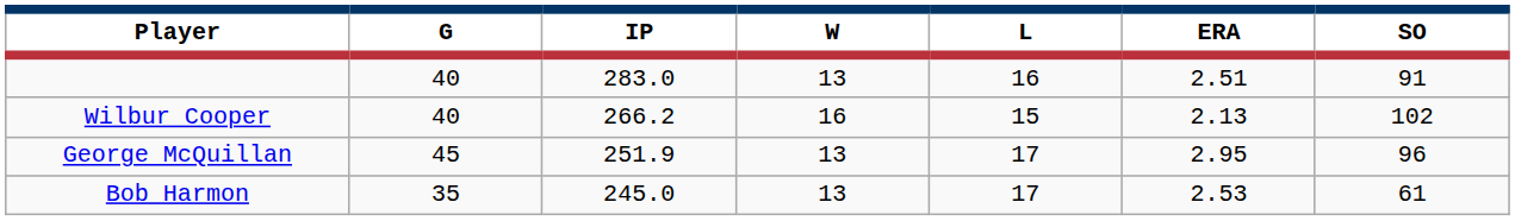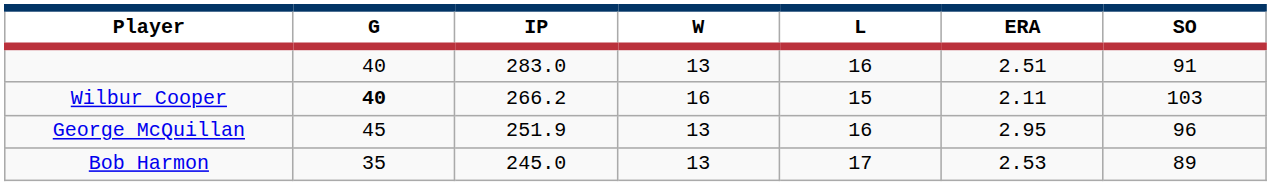 <table class="wikitable sortable">
 <tr>
 <th style="background:#FFFFFF; border-top:#023465 5px solid; border-bottom:#ba313c 5px solid;" width="16%">Player</th>
 <th style="background:#FFFFFF; border-top:#023465 5px solid; border-bottom:#ba313c 5px solid;" width="9%">G</th>
 <th style="background:#FFFFFF; border-top:#023465 5px solid; border-bottom:#ba313c 5px solid;" width="9%">IP</th>
 <th style="background:#FFFFFF; border-top:#023465 5px solid; border-bottom:#ba313c 5px solid;" width="9%">W</th>
 <th style="background:#FFFFFF; border-top:#023465 5px solid; border-bottom:#ba313c 5px solid;" width="9%">L</th>
 <th style="background:#FFFFFF; border-top:#023465 5px solid; border-bottom:#ba313c 5px solid;" width="9%">ERA</th>
 <th style="background:#FFFFFF; border-top:#023465 5px solid; border-bottom:#ba313c 5px solid;" width="9%">SO</th>
 </tr>
 <tr align="center">
 <td></td>
 <td>40</td>
 <td>283.0</td>
 <td>13</td>
 <td>16</td>
 <td>2.51</td>
 <td>91</td>
 </tr>
 <tr align="center">
 <td><a href='#'>Wilbur Cooper</a></td>
-<td>40</td>
+<td><strong>40</strong></td>
 <td>266.2</td>
 <td>16</td>
 <td>15</td>
-<td>2.13</td>
-<td>102</td>
+<td>2.11</td>
+<td>103</td>
 </tr>
 <tr align=center>
 <td><a href='#'>George McQuillan</a></td>
 <td>45</td>
 <td>251.9</td>
 <td>13</td>
-<td>17</td>
+<td>16</td>
 <td>2.95</td>
 <td>96</td>
 </tr>
 <tr align=center>
 <td><a href='#'>Bob Harmon</a></td>
 <td>35</td>
 <td>245.0</td>
 <td>13</td>
 <td>17</td>
 <td>2.53</td>
-<td>61</td>
+<td>89</td>
 </tr>
 </table>
